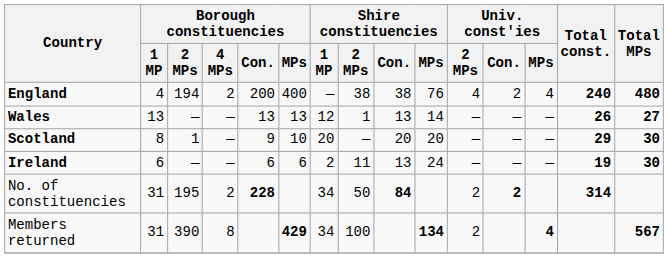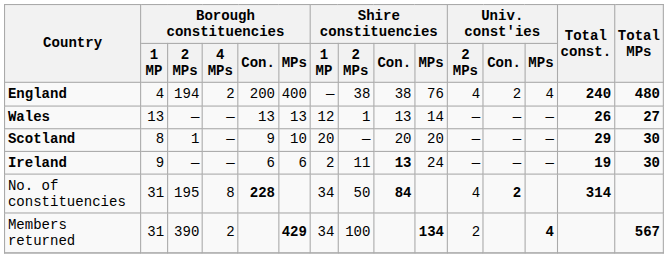 <table class="wikitable" style="text-align:right">
 <tr>
 <th rowspan="2">Country</th>
 <th colspan="5">Borough constituencies</th>
 <th colspan="4">Shire constituencies</th>
 <th colspan="3">Univ. const'ies</th>
 <th rowspan="2">Total<br> const.</th>
 <th rowspan="2">Total <br> MPs</th>
 </tr>
 <tr>
 <th>1 MP</th>
 <th>2 MPs</th>
 <th>4 MPs</th>
 <th>Con.</th>
 <th>MPs</th>
 <th>1 MP</th>
 <th>2 MPs</th>
 <th>Con.</th>
 <th>MPs</th>
 <th>2 MPs</th>
 <th>Con.</th>
 <th>MPs</th>
 </tr>
 <tr>
 <td style="text-align:left"><strong>England</strong></td>
 <td>4</td>
 <td>194</td>
 <td>2</td>
 <td>200</td>
 <td>400</td>
 <td>—</td>
 <td>38</td>
 <td>38</td>
 <td>76</td>
 <td>4</td>
 <td>2</td>
 <td>4</td>
 <td><strong>240</strong></td>
 <td><strong>480</strong></td>
 </tr>
 <tr>
 <td style="text-align:left"><strong>Wales</strong></td>
 <td>13</td>
 <td>—</td>
 <td>—</td>
 <td>13</td>
 <td>13</td>
 <td>12</td>
 <td>1</td>
 <td>13</td>
 <td>14</td>
 <td>—</td>
 <td>—</td>
 <td>—</td>
 <td><strong>26</strong></td>
 <td><strong>27</strong></td>
 </tr>
 <tr>
 <td style="text-align:left"><strong>Scotland</strong></td>
 <td>8</td>
 <td>1</td>
 <td>—</td>
 <td>9</td>
 <td>10</td>
 <td>20</td>
 <td>—</td>
 <td>20</td>
 <td>20</td>
 <td>—</td>
 <td>—</td>
 <td>—</td>
 <td><strong>29</strong></td>
 <td><strong>30</strong></td>
 </tr>
 <tr>
 <td style="text-align:left"><strong>Ireland</strong></td>
-<td>6</td>
+<td>9</td>
 <td>—</td>
 <td>—</td>
 <td>6</td>
 <td>6</td>
 <td>2</td>
 <td>11</td>
-<td>13</td>
+<td><strong>13</strong></td>
 <td>24</td>
 <td>—</td>
 <td>—</td>
 <td>—</td>
 <td><strong>19</strong></td>
 <td><strong>30</strong></td>
 </tr>
 <tr>
 <td style="text-align:left">No. of constituencies</td>
 <td>31</td>
 <td>195</td>
-<td>2</td>
+<td>8</td>
 <td><strong>228</strong></td>
 <td> </td>
 <td>34</td>
 <td>50</td>
 <td><strong>84</strong></td>
 <td> </td>
-<td>2</td>
+<td>4</td>
 <td><strong>2</strong></td>
 <td> </td>
 <td><strong>314</strong></td>
 <td> </td>
 </tr>
 <tr>
 <td style="text-align:left">Members returned</td>
 <td>31</td>
 <td>390</td>
-<td>8</td>
+<td>2</td>
 <td> </td>
 <td><strong>429</strong></td>
 <td>34</td>
 <td>100</td>
 <td> </td>
 <td><strong>134</strong></td>
 <td>2</td>
 <td> </td>
 <td><strong>4</strong></td>
 <td> </td>
 <td><strong>567</strong></td>
 </tr>
 <tr>
 </tr>
 </table>
